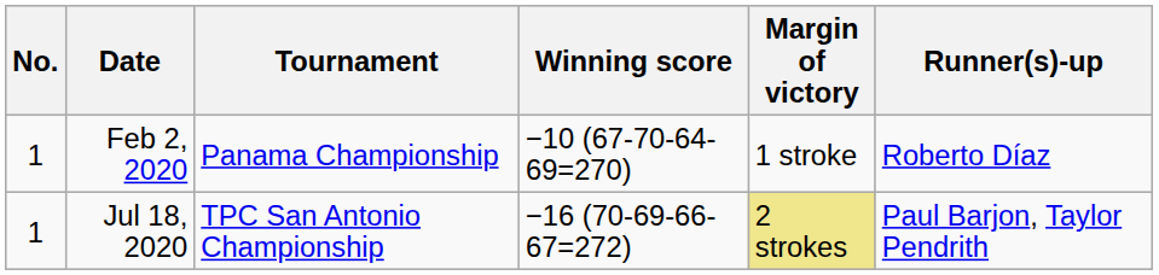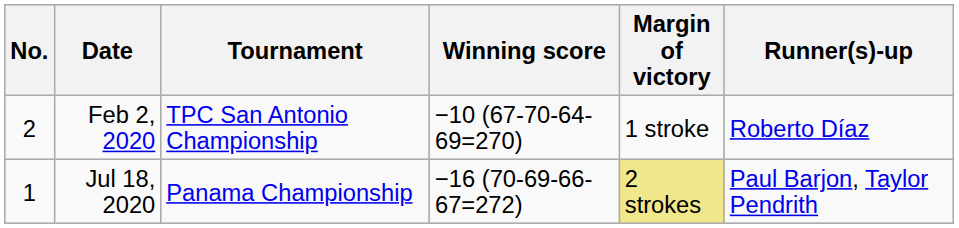 <table class="wikitable" style="font-size:95%;">
 <tr>
 <th>No.</th>
 <th>Date</th>
 <th>Tournament</th>
 <th>Winning score</th>
 <th>Margin of<br>victory</th>
 <th>Runner(s)-up</th>
 </tr>
 <tr>
-<td align=center>1</td>
+<td align=center>2</td>
 <td align=right>Feb 2, <a href='#'>2020</a></td>
-<td><a href='#'>Panama Championship</a></td>
+<td><a href='#'>TPC San Antonio Championship</a></td>
 <td>−10 (67-70-64-69=270)</td>
 <td>1 stroke</td>
 <td> <a href='#'>Roberto Díaz</a></td>
 </tr>
 <tr>
 <td align=center>1</td>
 <td align=right>Jul 18, 2020</td>
-<td><a href='#'>TPC San Antonio Championship</a></td>
+<td><a href='#'>Panama Championship</a></td>
 <td>−16 (70-69-66-67=272)</td>
 <td style="background: khaki;">2 strokes</td>
 <td> <a href='#'>Paul Barjon</a>,  <a href='#'>Taylor Pendrith</a></td>
 </tr>
 </table>
